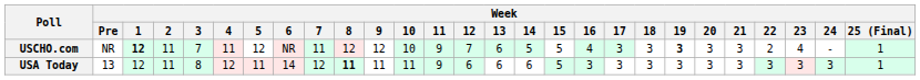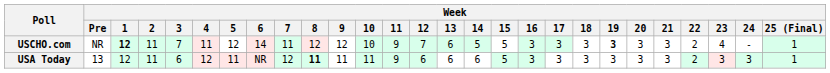 <table class="wikitable" style="white-space:nowrap;">
 <tr>
 <th scope="col" width="100" rowspan="2">Poll</th>
 <th colspan="26">Week</th>
 </tr>
 <tr>
 <th scope="col" width="30">Pre</th>
 <th scope="col" width="30">1</th>
 <th scope="col" width="30">2</th>
 <th scope="col" width="30">3</th>
 <th scope="col" width="30">4</th>
 <th scope="col" width="30">5</th>
 <th scope="col" width="30">6</th>
 <th scope="col" width="30">7</th>
 <th scope="col" width="30">8</th>
 <th scope="col" width="30">9</th>
 <th scope="col" width="30">10</th>
 <th scope="col" width="30">11</th>
 <th scope="col" width="30">12</th>
 <th scope="col" width="30">13</th>
 <th scope="col" width="30">14</th>
 <th scope="col" width="30">15</th>
 <th scope="col" width="30">16</th>
 <th scope="col" width="30">17</th>
 <th scope="col" width="30">18</th>
 <th scope="col" width="30">19</th>
 <th scope="col" width="30">20</th>
 <th scope="col" width="30">21</th>
 <th scope="col" width="30">22</th>
 <th scope="col" width="30">23</th>
 <th scope="col" width="30">24</th>
 <th scope="col" width="30">25 (Final)</th>
 </tr>
 <tr style="text-align:center;">
 <th>USCHO.com</th>
 <td bgcolor=FFFFFF>NR</td>
 <td bgcolor=D8FFEB><strong>12 </strong></td>
 <td bgcolor=D8FFEB>11 </td>
 <td bgcolor=D8FFEB>7 </td>
 <td bgcolor=FFE6E6>11</td>
 <td bgcolor=FFFFFF>12</td>
-<td bgcolor=FFE6E6>NR</td>
+<td bgcolor=FFE6E6>14</td>
 <td bgcolor=D8FFEB>11</td>
 <td bgcolor=FFE6E6>12</td>
 <td bgcolor=FFFFFF>12</td>
 <td bgcolor=D8FFEB>10</td>
 <td bgcolor=D8FFEB>9</td>
 <td bgcolor=D8FFEB>7</td>
 <td bgcolor=D8FFEB>6</td>
 <td bgcolor=D8FFEB>5 </td>
 <td bgcolor=FFFFFF>5 </td>
-<td bgcolor=D8FFEB>4 </td>
+<td bgcolor=D8FFEB>3 </td>
 <td bgcolor=D8FFEB>3 </td>
 <td bgcolor=FFFFFF>3 </td>
 <td bgcolor=FFFFFF><strong>3 </strong></td>
 <td bgcolor=FFFFFF>3</td>
 <td bgcolor=FFFFFF>3 </td>
 <td bgcolor=FFFFFF>2 </td>
 <td bgcolor=FFFFFF>4</td>
 <td bgcolor=FFFFFF>-</td>
 <td bgcolor=D8FFEB>1 </td>
 </tr>
 <tr style="text-align:center;">
 <th>USA Today</th>
 <td bgcolor=FFFFFF>13 </td>
 <td bgcolor=D8FFEB>12</td>
 <td bgcolor=D8FFEB>11</td>
-<td bgcolor=D8FFEB>8</td>
+<td bgcolor=D8FFEB>6</td>
 <td bgcolor=FFE6E6>12</td>
 <td bgcolor=FFE6E6>11</td>
-<td bgcolor=FFE6E6>14</td>
+<td bgcolor=FFE6E6>NR</td>
 <td bgcolor=D8FFEB>12</td>
 <td bgcolor=D8FFEB><strong>11</strong></td>
 <td bgcolor=FFFFFF>11</td>
 <td bgcolor=D8FFEB>11</td>
 <td bgcolor=D8FFEB>9</td>
 <td bgcolor=D8FFEB>6 </td>
 <td bgcolor=FFFFFF>6 </td>
 <td bgcolor=FFFFFF>6 </td>
 <td bgcolor=D8FFEB>5 </td>
 <td bgcolor=D8FFEB>3 </td>
 <td bgcolor=FFFFFF>3 </td>
 <td bgcolor=FFFFFF>3 </td>
 <td bgcolor=FFFFFF>3 </td>
 <td bgcolor=FFFFFF>3</td>
 <td bgcolor=FFFFFF>3 </td>
-<td bgcolor=D8FFEB>3 </td>
+<td bgcolor=D8FFEB>2 </td>
 <td bgcolor=FFE6E6>3</td>
 <td bgcolor=D8FFEB>3 </td>
 <td bgcolor=D8FFEB>1 </td>
 </tr>
 </table>
